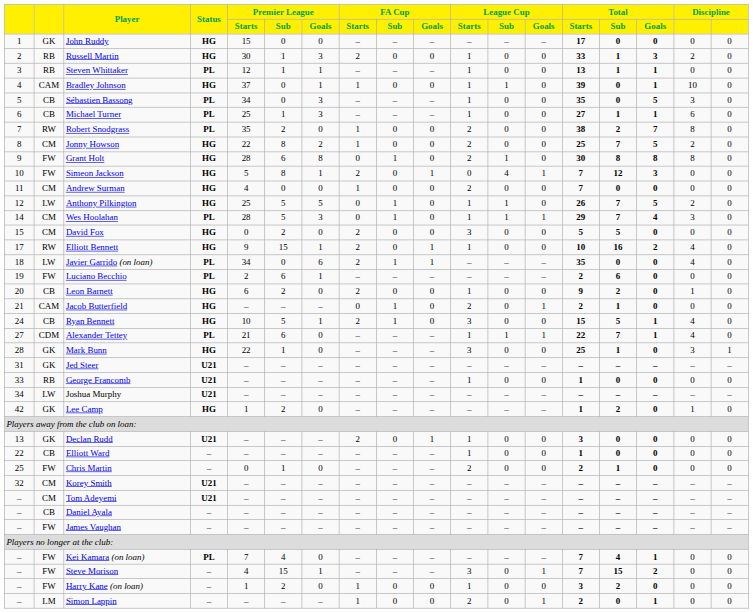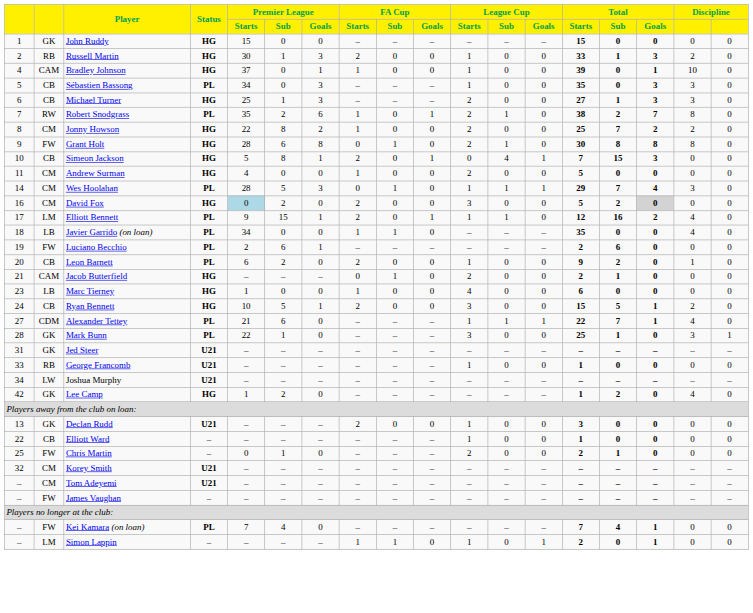 <table class="wikitable"  style="text-align:center; font-size:90%; width:95%;">
 <tr>
 <th rowspan="2" style="background:#fff000; color:#00a050; width: 4%"></th>
 <th rowspan="2" style="background:#fff000; color:#00a050; width: 4%"></th>
 <th rowspan="2" style="background:#fff000; color:#00a050;">Player</th>
 <th rowspan="2" style="background:#fff000; color:#00a050; width: 5%">Status</th>
 <th colspan="3" style="background:#fff000; color:#00a050;">Premier League</th>
 <th colspan="3" style="background:#fff000; color:#00a050;">FA Cup</th>
 <th colspan="3" style="background:#fff000; color:#00a050;">League Cup</th>
 <th colspan="3" style="background:#fff000; color:#00a050;">Total</th>
 <th colspan="2" style="background:#fff000; color:#00a050;">Discipline</th>
 </tr>
 <tr>
 <th style="background:#fff000; color:#00a050; width: 5%;">Starts</th>
 <th style="background:#fff000; color:#00a050; width: 5%;">Sub</th>
 <th style="background:#fff000; color:#00a050; width: 5%;">Goals</th>
 <th style="background:#fff000; color:#00a050; width: 5%;">Starts</th>
 <th style="background:#fff000; color:#00a050; width: 5%;">Sub</th>
 <th style="background:#fff000; color:#00a050; width: 5%;">Goals</th>
 <th style="background:#fff000; color:#00a050; width: 5%;">Starts</th>
 <th style="background:#fff000; color:#00a050; width: 5%;">Sub</th>
 <th style="background:#fff000; color:#00a050; width: 5%;">Goals</th>
 <th style="background:#fff000; color:#00a050; width: 5%;">Starts</th>
 <th style="background:#fff000; color:#00a050; width: 5%;">Sub</th>
 <th style="background:#fff000; color:#00a050; width: 5%;">Goals</th>
 <th style="background:#fff000; color:#00a050; width: 5%;"></th>
 <th style="background:#fff000; color:#00a050; width: 5%;"></th>
 </tr>
 <tr>
 <td>1</td>
 <td>GK</td>
 <td style="text-align:left;"> <a href='#'>John Ruddy</a></td>
 <td><strong>HG</strong></td>
 <td>15</td>
 <td>0</td>
 <td>0</td>
 <td>–</td>
 <td>–</td>
 <td>–</td>
 <td>–</td>
 <td>–</td>
 <td>–</td>
-<td><strong>17</strong></td>
+<td><strong>15</strong></td>
 <td><strong>0</strong></td>
 <td><strong>0</strong></td>
 <td>0</td>
 <td>0</td>
 </tr>
 <tr>
 <td>2</td>
 <td>RB</td>
 <td style="text-align:left;"> <a href='#'>Russell Martin</a></td>
 <td><strong>HG</strong></td>
 <td>30</td>
 <td>1</td>
 <td>3</td>
 <td>2</td>
 <td>0</td>
 <td>0</td>
 <td>1</td>
 <td>0</td>
 <td>0</td>
 <td><strong>33</strong></td>
 <td><strong>1</strong></td>
 <td><strong>3</strong></td>
 <td>2</td>
 <td>0</td>
 </tr>
 <tr>
-<td>3</td>
-<td>RB</td>
-<td style="text-align:left;"> <a href='#'>Steven Whittaker</a></td>
-<td><strong>PL</strong></td>
-<td>12</td>
-<td>1</td>
-<td>1</td>
-<td>–</td>
-<td>–</td>
-<td>–</td>
-<td>1</td>
-<td>0</td>
-<td>0</td>
-<td><strong>13</strong></td>
-<td><strong>1</strong></td>
-<td><strong>1</strong></td>
-<td>0</td>
-<td>0</td>
-</tr>
-<tr>
 <td>4</td>
 <td>CAM</td>
 <td style="text-align:left;"> <a href='#'>Bradley Johnson</a></td>
 <td><strong>HG</strong></td>
 <td>37</td>
 <td>0</td>
 <td>1</td>
 <td>1</td>
 <td>0</td>
 <td>0</td>
 <td>1</td>
-<td>1</td>
+<td>0</td>
 <td>0</td>
 <td><strong>39</strong></td>
 <td><strong>0</strong></td>
 <td><strong>1</strong></td>
 <td>10</td>
 <td>0</td>
 </tr>
 <tr>
 <td>5</td>
 <td>CB</td>
 <td style="text-align:left;"> <a href='#'>Sébastien Bassong</a></td>
 <td><strong>PL</strong></td>
 <td>34</td>
 <td>0</td>
 <td>3</td>
 <td>–</td>
 <td>–</td>
 <td>–</td>
 <td>1</td>
 <td>0</td>
 <td>0</td>
 <td><strong>35</strong></td>
 <td><strong>0</strong></td>
-<td><strong>5</strong></td>
+<td><strong>3</strong></td>
 <td>3</td>
 <td>0</td>
 </tr>
 <tr>
 <td>6</td>
 <td>CB</td>
 <td style="text-align:left;"> <a href='#'>Michael Turner</a></td>
-<td><strong>PL</strong></td>
+<td><strong>HG</strong></td>
 <td>25</td>
 <td>1</td>
 <td>3</td>
 <td>–</td>
 <td>–</td>
 <td>–</td>
-<td>1</td>
+<td>2</td>
 <td>0</td>
 <td>0</td>
 <td><strong>27</strong></td>
 <td><strong>1</strong></td>
-<td><strong>1</strong></td>
-<td>6</td>
+<td><strong>3</strong></td>
+<td>3</td>
 <td>0</td>
 </tr>
 <tr>
 <td>7</td>
 <td>RW</td>
 <td style="text-align:left;"> <a href='#'>Robert Snodgrass</a></td>
 <td><strong>PL</strong></td>
 <td>35</td>
 <td>2</td>
+<td>6</td>
+<td>1</td>
 <td>0</td>
 <td>1</td>
-<td>0</td>
-<td>0</td>
 <td>2</td>
-<td>0</td>
+<td>1</td>
 <td>0</td>
 <td><strong>38</strong></td>
 <td><strong>2</strong></td>
 <td><strong>7</strong></td>
 <td>8</td>
 <td>0</td>
 </tr>
 <tr>
 <td>8</td>
 <td>CM</td>
 <td style="text-align:left;"> <a href='#'>Jonny Howson</a></td>
 <td><strong>HG</strong></td>
 <td>22</td>
 <td>8</td>
 <td>2</td>
 <td>1</td>
 <td>0</td>
 <td>0</td>
 <td>2</td>
 <td>0</td>
 <td>0</td>
 <td><strong>25</strong></td>
 <td><strong>7</strong></td>
-<td><strong>5</strong></td>
+<td><strong>2</strong></td>
 <td>2</td>
 <td>0</td>
 </tr>
 <tr>
 <td>9</td>
 <td>FW</td>
 <td style="text-align:left;"> <a href='#'>Grant Holt</a></td>
 <td><strong>HG</strong></td>
 <td>28</td>
 <td>6</td>
 <td>8</td>
 <td>0</td>
 <td>1</td>
 <td>0</td>
 <td>2</td>
 <td>1</td>
 <td>0</td>
 <td><strong>30</strong></td>
 <td><strong>8</strong></td>
 <td><strong>8</strong></td>
 <td>8</td>
 <td>0</td>
 </tr>
 <tr>
 <td>10</td>
-<td>FW</td>
+<td>CB</td>
 <td style="text-align:left;"> <a href='#'>Simeon Jackson</a></td>
 <td><strong>HG</strong></td>
 <td>5</td>
 <td>8</td>
 <td>1</td>
 <td>2</td>
 <td>0</td>
 <td>1</td>
 <td>0</td>
 <td>4</td>
 <td>1</td>
 <td><strong>7</strong></td>
-<td><strong>12</strong></td>
+<td><strong>15</strong></td>
 <td><strong>3</strong></td>
 <td>0</td>
 <td>0</td>
 </tr>
 <tr>
 <td>11</td>
 <td>CM</td>
 <td style="text-align:left;"> <a href='#'>Andrew Surman</a></td>
 <td><strong>HG</strong></td>
 <td>4</td>
 <td>0</td>
 <td>0</td>
 <td>1</td>
 <td>0</td>
 <td>0</td>
 <td>2</td>
 <td>0</td>
 <td>0</td>
-<td><strong>7</strong></td>
+<td><strong>5</strong></td>
 <td><strong>0</strong></td>
 <td><strong>0</strong></td>
 <td>0</td>
-<td>0</td>
-</tr>
-<tr>
-<td>12</td>
-<td>LW</td>
-<td style="text-align:left;"> <a href='#'>Anthony Pilkington</a></td>
-<td><strong>HG</strong></td>
-<td>25</td>
-<td>5</td>
-<td>5</td>
-<td>0</td>
-<td>1</td>
-<td>0</td>
-<td>1</td>
-<td>1</td>
-<td>0</td>
-<td><strong>26</strong></td>
-<td><strong>7</strong></td>
-<td><strong>5</strong></td>
-<td>2</td>
 <td>0</td>
 </tr>
 <tr>
 <td>14</td>
 <td>CM</td>
 <td style="text-align:left;"> <a href='#'>Wes Hoolahan</a></td>
 <td><strong>PL</strong></td>
 <td>28</td>
 <td>5</td>
 <td>3</td>
 <td>0</td>
 <td>1</td>
 <td>0</td>
 <td>1</td>
 <td>1</td>
 <td>1</td>
 <td><strong>29</strong></td>
 <td><strong>7</strong></td>
 <td><strong>4</strong></td>
 <td>3</td>
 <td>0</td>
 </tr>
 <tr>
-<td>15</td>
+<td>16</td>
 <td>CM</td>
 <td style="text-align:left;"> <a href='#'>David Fox</a></td>
 <td><strong>HG</strong></td>
-<td>0</td>
+<td style="background: lightblue;">0</td>
 <td>2</td>
 <td>0</td>
 <td>2</td>
 <td>0</td>
 <td>0</td>
 <td>3</td>
 <td>0</td>
 <td>0</td>
 <td><strong>5</strong></td>
-<td><strong>5</strong></td>
-<td><strong>0</strong></td>
+<td><strong>2</strong></td>
+<td style="background: lightgrey;"><strong>0</strong></td>
 <td>0</td>
 <td>0</td>
 </tr>
 <tr>
 <td>17</td>
-<td>RW</td>
+<td>LM</td>
 <td style="text-align:left;"> <a href='#'>Elliott Bennett</a></td>
-<td><strong>HG</strong></td>
+<td><strong>PL</strong></td>
 <td>9</td>
 <td>15</td>
 <td>1</td>
 <td>2</td>
 <td>0</td>
 <td>1</td>
 <td>1</td>
+<td>1</td>
 <td>0</td>
-<td>0</td>
-<td><strong>10</strong></td>
+<td><strong>12</strong></td>
 <td><strong>16</strong></td>
 <td><strong>2</strong></td>
 <td>4</td>
 <td>0</td>
 </tr>
 <tr>
 <td>18</td>
-<td>LW</td>
+<td>LB</td>
 <td style="text-align:left;"> <a href='#'>Javier Garrido</a> <em>(on loan)</em></td>
 <td><strong>PL</strong></td>
 <td>34</td>
 <td>0</td>
-<td>6</td>
-<td>2</td>
+<td>0</td>
 <td>1</td>
 <td>1</td>
+<td>0</td>
 <td>–</td>
 <td>–</td>
 <td>–</td>
 <td><strong>35</strong></td>
 <td><strong>0</strong></td>
 <td><strong>0</strong></td>
 <td>4</td>
 <td>0</td>
 </tr>
 <tr>
 <td>19</td>
 <td>FW</td>
 <td style="text-align:left;"> <a href='#'>Luciano Becchio</a></td>
 <td><strong>PL</strong></td>
 <td>2</td>
 <td>6</td>
 <td>1</td>
 <td>–</td>
 <td>–</td>
 <td>–</td>
 <td>–</td>
 <td>–</td>
 <td>–</td>
 <td><strong>2</strong></td>
 <td><strong>6</strong></td>
 <td><strong>0</strong></td>
 <td>0</td>
 <td>0</td>
 </tr>
 <tr>
 <td>20</td>
 <td>CB</td>
 <td style="text-align:left;"> <a href='#'>Leon Barnett</a></td>
-<td><strong>HG</strong></td>
+<td><strong>PL</strong></td>
 <td>6</td>
 <td>2</td>
 <td>0</td>
 <td>2</td>
 <td>0</td>
 <td>0</td>
 <td>1</td>
 <td>0</td>
 <td>0</td>
 <td><strong>9</strong></td>
 <td><strong>2</strong></td>
 <td><strong>0</strong></td>
 <td>1</td>
 <td>0</td>
 </tr>
 <tr>
 <td>21</td>
 <td>CAM</td>
 <td style="text-align:left;"> <a href='#'>Jacob Butterfield</a></td>
 <td><strong>HG</strong></td>
 <td>–</td>
 <td>–</td>
 <td>–</td>
 <td>0</td>
 <td>1</td>
 <td>0</td>
 <td>2</td>
 <td>0</td>
-<td>1</td>
+<td>0</td>
 <td><strong>2</strong></td>
 <td><strong>1</strong></td>
+<td><strong>0</strong></td>
+<td>0</td>
+<td>0</td>
+</tr>
+<tr>
+<td>23</td>
+<td>LB</td>
+<td style="text-align:left;"> <a href='#'>Marc Tierney</a></td>
+<td><strong>HG</strong></td>
+<td>1</td>
+<td>0</td>
+<td>0</td>
+<td>1</td>
+<td>0</td>
+<td>0</td>
+<td>4</td>
+<td>0</td>
+<td>0</td>
+<td><strong>6</strong></td>
+<td><strong>0</strong></td>
 <td><strong>0</strong></td>
 <td>0</td>
 <td>0</td>
 </tr>
 <tr>
 <td>24</td>
 <td>CB</td>
 <td style="text-align:left;"> <a href='#'>Ryan Bennett</a></td>
 <td><strong>HG</strong></td>
 <td>10</td>
 <td>5</td>
 <td>1</td>
 <td>2</td>
-<td>1</td>
+<td>0</td>
 <td>0</td>
 <td>3</td>
 <td>0</td>
 <td>0</td>
 <td><strong>15</strong></td>
 <td><strong>5</strong></td>
 <td><strong>1</strong></td>
-<td>4</td>
+<td>2</td>
 <td>0</td>
 </tr>
 <tr>
 <td>27</td>
 <td>CDM</td>
 <td style="text-align:left;"> <a href='#'>Alexander Tettey</a></td>
 <td><strong>PL</strong></td>
 <td>21</td>
 <td>6</td>
 <td>0</td>
 <td>–</td>
 <td>–</td>
 <td>–</td>
 <td>1</td>
 <td>1</td>
 <td>1</td>
 <td><strong>22</strong></td>
 <td><strong>7</strong></td>
 <td><strong>1</strong></td>
 <td>4</td>
 <td>0</td>
 </tr>
 <tr>
 <td>28</td>
 <td>GK</td>
 <td style="text-align:left;"> <a href='#'>Mark Bunn</a></td>
-<td><strong>HG</strong></td>
+<td><strong>PL</strong></td>
 <td>22</td>
 <td>1</td>
 <td>0</td>
 <td>–</td>
 <td>–</td>
 <td>–</td>
 <td>3</td>
 <td>0</td>
 <td>0</td>
 <td><strong>25</strong></td>
 <td><strong>1</strong></td>
 <td><strong>0</strong></td>
 <td>3</td>
 <td>1</td>
 </tr>
 <tr>
 <td>31</td>
 <td>GK</td>
 <td style="text-align:left;"> <a href='#'>Jed Steer</a></td>
 <td><strong>U21</strong></td>
 <td>–</td>
 <td>–</td>
 <td>–</td>
 <td>–</td>
 <td>–</td>
 <td>–</td>
 <td>–</td>
 <td>–</td>
 <td>–</td>
 <td><strong>–</strong></td>
 <td><strong>–</strong></td>
 <td><strong>–</strong></td>
 <td>–</td>
 <td>–</td>
 </tr>
 <tr>
 <td>33</td>
 <td>RB</td>
 <td style="text-align:left;"> <a href='#'>George Francomb</a></td>
 <td><strong>U21</strong></td>
 <td>–</td>
 <td>–</td>
 <td>–</td>
 <td>–</td>
 <td>–</td>
 <td>–</td>
 <td>1</td>
 <td>0</td>
 <td>0</td>
 <td><strong>1</strong></td>
 <td><strong>0</strong></td>
 <td><strong>0</strong></td>
 <td>0</td>
 <td>0</td>
 </tr>
 <tr>
 <td>34</td>
 <td>LW</td>
 <td style="text-align:left;"> Joshua Murphy</td>
 <td><strong>U21</strong></td>
 <td>–</td>
 <td>–</td>
 <td>–</td>
 <td>–</td>
 <td>–</td>
 <td>–</td>
 <td>–</td>
 <td>–</td>
 <td>–</td>
 <td><strong>–</strong></td>
 <td><strong>–</strong></td>
 <td><strong>–</strong></td>
 <td>–</td>
 <td>–</td>
 </tr>
 <tr>
 <td>42</td>
 <td>GK</td>
 <td style="text-align:left;"> <a href='#'>Lee Camp</a></td>
 <td><strong>HG</strong></td>
 <td>1</td>
 <td>2</td>
 <td>0</td>
 <td>–</td>
 <td>–</td>
 <td>–</td>
 <td>–</td>
 <td>–</td>
 <td>–</td>
 <td><strong>1</strong></td>
 <td><strong>2</strong></td>
 <td><strong>0</strong></td>
-<td>1</td>
+<td>4</td>
 <td>0</td>
 </tr>
 <tr>
 <td colspan="18" style="background:#dcdcdc; text-align:left;"><em>Players away from the club on loan:</em></td>
 </tr>
 <tr>
 <td>13</td>
 <td>GK</td>
 <td style="text-align:left;"> <a href='#'>Declan Rudd</a></td>
 <td><strong>U21</strong></td>
 <td>–</td>
 <td>–</td>
 <td>–</td>
 <td>2</td>
 <td>0</td>
-<td>1</td>
+<td>0</td>
 <td>1</td>
 <td>0</td>
 <td>0</td>
 <td><strong>3</strong></td>
 <td><strong>0</strong></td>
 <td><strong>0</strong></td>
 <td>0</td>
 <td>0</td>
 </tr>
 <tr>
 <td>22</td>
 <td>CB</td>
 <td style="text-align:left;"> <a href='#'>Elliott Ward</a></td>
 <td>–</td>
 <td>–</td>
 <td>–</td>
 <td>–</td>
 <td>–</td>
 <td>–</td>
 <td>–</td>
 <td>1</td>
 <td>0</td>
 <td>0</td>
 <td><strong>1</strong></td>
 <td><strong>0</strong></td>
 <td><strong>0</strong></td>
 <td>0</td>
 <td>0</td>
 </tr>
 <tr>
 <td>25</td>
 <td>FW</td>
 <td style="text-align:left;"> <a href='#'>Chris Martin</a></td>
 <td>–</td>
 <td>0</td>
 <td>1</td>
 <td>0</td>
 <td>–</td>
 <td>–</td>
 <td>–</td>
 <td>2</td>
 <td>0</td>
 <td>0</td>
 <td><strong>2</strong></td>
 <td><strong>1</strong></td>
 <td><strong>0</strong></td>
 <td>0</td>
 <td>0</td>
 </tr>
 <tr>
 <td>32</td>
 <td>CM</td>
 <td style="text-align:left;"> <a href='#'>Korey Smith</a></td>
 <td><strong>U21</strong></td>
 <td>–</td>
 <td>–</td>
 <td>–</td>
 <td>–</td>
 <td>–</td>
 <td>–</td>
 <td>–</td>
 <td>–</td>
 <td>–</td>
 <td><strong>–</strong></td>
 <td><strong>–</strong></td>
 <td><strong>–</strong></td>
 <td>–</td>
 <td>–</td>
 </tr>
 <tr>
 <td>–</td>
 <td>CM</td>
 <td style="text-align:left;"> <a href='#'>Tom Adeyemi</a></td>
 <td><strong>U21</strong></td>
 <td>–</td>
 <td>–</td>
 <td>–</td>
 <td>–</td>
 <td>–</td>
 <td>–</td>
 <td>–</td>
 <td>–</td>
 <td>–</td>
 <td><strong>–</strong></td>
 <td><strong>–</strong></td>
 <td><strong>–</strong></td>
 <td>–</td>
 <td>–</td>
 </tr>
 <tr>
 <td>–</td>
-<td>CB</td>
-<td style="text-align:left;"> <a href='#'>Daniel Ayala</a></td>
-<td>–</td>
-<td>–</td>
-<td>–</td>
-<td>–</td>
-<td>–</td>
-<td>–</td>
-<td>–</td>
-<td>–</td>
-<td>–</td>
-<td>–</td>
-<td><strong>–</strong></td>
-<td><strong>–</strong></td>
-<td><strong>–</strong></td>
-<td>–</td>
-<td>–</td>
-</tr>
-<tr>
-<td>–</td>
 <td>FW</td>
 <td style="text-align:left;"> <a href='#'>James Vaughan</a></td>
 <td>–</td>
 <td>–</td>
 <td>–</td>
 <td>–</td>
 <td>–</td>
 <td>–</td>
 <td>–</td>
 <td>–</td>
 <td>–</td>
 <td>–</td>
 <td><strong>–</strong></td>
 <td><strong>–</strong></td>
 <td><strong>–</strong></td>
 <td>–</td>
 <td>–</td>
 </tr>
 <tr>
 <td colspan="18" style="background:#dcdcdc; text-align:left;"><em>Players no longer at the club:</em></td>
 </tr>
 <tr>
 <td>–</td>
 <td>FW</td>
 <td style="text-align:left;"> <a href='#'>Kei Kamara</a> <em>(on loan)</em></td>
 <td><strong>PL</strong></td>
 <td>7</td>
 <td>4</td>
 <td>0</td>
 <td>–</td>
 <td>–</td>
 <td>–</td>
 <td>–</td>
 <td>–</td>
 <td>–</td>
 <td><strong>7</strong></td>
 <td><strong>4</strong></td>
 <td><strong>1</strong></td>
 <td>0</td>
 <td>0</td>
 </tr>
 <tr>
 <td>–</td>
-<td>FW</td>
-<td style="text-align:left;"> <a href='#'>Steve Morison</a></td>
-<td>–</td>
-<td>4</td>
-<td>15</td>
-<td>1</td>
-<td>–</td>
-<td>–</td>
-<td>–</td>
-<td>3</td>
-<td>0</td>
-<td>1</td>
-<td><strong>7</strong></td>
-<td><strong>15</strong></td>
-<td><strong>2</strong></td>
-<td>0</td>
-<td>0</td>
-</tr>
-<tr>
-<td>–</td>
-<td>FW</td>
-<td style="text-align:left;"> <a href='#'>Harry Kane</a> <em>(on loan)</em></td>
-<td>–</td>
-<td>1</td>
-<td>2</td>
-<td>0</td>
-<td>1</td>
-<td>0</td>
-<td>0</td>
-<td>1</td>
-<td>0</td>
-<td>0</td>
-<td><strong>3</strong></td>
-<td><strong>2</strong></td>
-<td><strong>0</strong></td>
-<td>0</td>
-<td>0</td>
-</tr>
-<tr>
-<td>–</td>
 <td>LM</td>
 <td style="text-align:left;"> <a href='#'>Simon Lappin</a></td>
 <td>–</td>
 <td>–</td>
 <td>–</td>
 <td>–</td>
 <td>1</td>
+<td>1</td>
 <td>0</td>
-<td>0</td>
-<td>2</td>
+<td>1</td>
 <td>0</td>
 <td>1</td>
 <td><strong>2</strong></td>
 <td><strong>0</strong></td>
 <td><strong>1</strong></td>
 <td>0</td>
 <td>0</td>
 </tr>
 </table>
